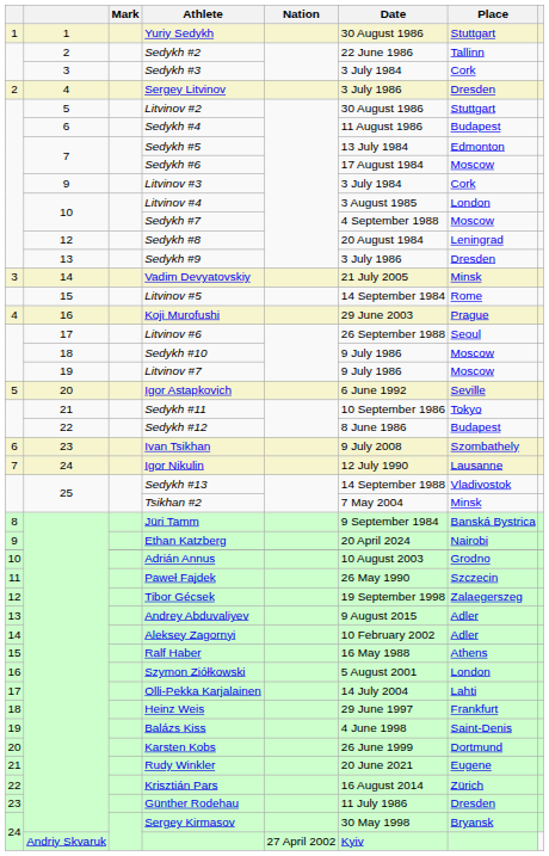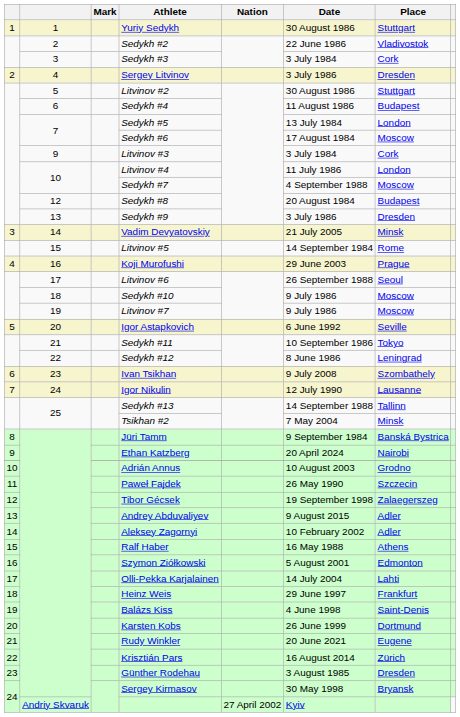 <table class="wikitable sortable">
 <tr>
 <th></th>
 <th></th>
 <th>Mark</th>
 <th>Athlete</th>
 <th>Nation</th>
 <th>Date</th>
 <th>Place</th>
 <th class="unsortable"></th>
 </tr>
 <tr bgcolor="#f6F5CE">
 <td align=center>1</td>
 <td align=center>1</td>
 <td></td>
 <td><a href='#'>Yuriy Sedykh</a></td>
 <td></td>
 <td>30 August 1986</td>
 <td><a href='#'>Stuttgart</a></td>
 <td></td>
 </tr>
 <tr>
 <td rowspan=2></td>
 <td align=center>2</td>
 <td></td>
 <td><em>Sedykh #2</em></td>
 <td rowspan=2></td>
 <td>22 June 1986</td>
-<td><a href='#'>Tallinn</a></td>
+<td><a href='#'>Vladivostok</a></td>
 <td></td>
 </tr>
 <tr>
 <td align=center>3</td>
 <td></td>
 <td><em>Sedykh #3</em></td>
 <td>3 July 1984</td>
 <td><a href='#'>Cork</a></td>
 <td></td>
 </tr>
 <tr bgcolor="#f6F5CE">
 <td align=center>2</td>
 <td align=center>4</td>
 <td></td>
 <td><a href='#'>Sergey Litvinov</a></td>
 <td></td>
 <td>3 July 1986</td>
 <td><a href='#'>Dresden</a></td>
 <td></td>
 </tr>
 <tr>
 <td rowspan=9></td>
 <td align=center>5</td>
 <td></td>
 <td><em>Litvinov #2</em></td>
 <td rowspan=9></td>
 <td>30 August 1986</td>
 <td><a href='#'>Stuttgart</a></td>
 <td></td>
 </tr>
 <tr>
 <td align=center>6</td>
 <td></td>
 <td><em>Sedykh #4</em></td>
 <td>11 August 1986</td>
 <td><a href='#'>Budapest</a></td>
 <td></td>
 </tr>
 <tr>
 <td rowspan=2 align=center>7</td>
 <td rowspan=2></td>
 <td><em>Sedykh #5</em></td>
 <td>13 July 1984</td>
-<td><a href='#'>Edmonton</a></td>
+<td><a href='#'>London</a></td>
 <td></td>
 </tr>
 <tr>
 <td><em>Sedykh #6</em></td>
 <td>17 August 1984</td>
 <td><a href='#'>Moscow</a></td>
 <td></td>
 </tr>
 <tr>
 <td align=center>9</td>
 <td></td>
 <td><em>Litvinov #3</em></td>
 <td>3 July 1984</td>
 <td><a href='#'>Cork</a></td>
 <td></td>
 </tr>
 <tr>
 <td rowspan=2 align=center>10</td>
 <td rowspan=2></td>
 <td><em>Litvinov #4</em></td>
-<td>3 August 1985</td>
+<td>11 July 1986</td>
 <td><a href='#'>London</a></td>
 <td></td>
 </tr>
 <tr>
 <td><em>Sedykh #7</em></td>
 <td>4 September 1988</td>
 <td><a href='#'>Moscow</a></td>
 <td></td>
 </tr>
 <tr>
 <td align=center>12</td>
 <td></td>
 <td><em>Sedykh #8</em></td>
 <td>20 August 1984</td>
-<td><a href='#'>Leningrad</a></td>
+<td><a href='#'>Budapest</a></td>
 <td></td>
 </tr>
 <tr>
 <td align=center>13</td>
 <td></td>
 <td><em>Sedykh #9</em></td>
 <td>3 July 1986</td>
 <td><a href='#'>Dresden</a></td>
 <td></td>
 </tr>
 <tr bgcolor="#f6F5CE">
 <td align=center>3</td>
 <td align=center>14</td>
 <td></td>
 <td><a href='#'>Vadim Devyatovskiy</a></td>
 <td></td>
 <td>21 July 2005</td>
 <td><a href='#'>Minsk</a></td>
 <td></td>
 </tr>
 <tr>
 <td></td>
 <td align=center>15</td>
 <td></td>
 <td><em>Litvinov #5</em></td>
 <td></td>
 <td>14 September 1984</td>
 <td><a href='#'>Rome</a></td>
 <td></td>
 </tr>
 <tr bgcolor="#f6F5CE">
 <td align=center>4</td>
 <td align=center>16</td>
 <td></td>
 <td><a href='#'>Koji Murofushi</a></td>
 <td></td>
 <td>29 June 2003</td>
 <td><a href='#'>Prague</a></td>
 <td></td>
 </tr>
 <tr>
 <td rowspan=3></td>
 <td align=center>17</td>
 <td></td>
 <td><em>Litvinov #6</em></td>
 <td rowspan=3></td>
 <td>26 September 1988</td>
 <td><a href='#'>Seoul</a></td>
 <td></td>
 </tr>
 <tr>
 <td align=center>18</td>
 <td></td>
 <td><em>Sedykh #10</em></td>
 <td>9 July 1986</td>
 <td><a href='#'>Moscow</a></td>
 <td></td>
 </tr>
 <tr>
 <td align=center>19</td>
 <td></td>
 <td><em>Litvinov #7</em></td>
 <td>9 July 1986</td>
 <td><a href='#'>Moscow</a></td>
 <td></td>
 </tr>
 <tr bgcolor="#f6F5CE">
 <td align=center>5</td>
 <td align=center>20</td>
 <td></td>
 <td><a href='#'>Igor Astapkovich</a></td>
 <td></td>
 <td>6 June 1992</td>
 <td><a href='#'>Seville</a></td>
 <td></td>
 </tr>
 <tr>
 <td rowspan=2></td>
 <td align=center>21</td>
 <td></td>
 <td><em>Sedykh #11</em></td>
 <td rowspan=2></td>
 <td>10 September 1986</td>
 <td><a href='#'>Tokyo</a></td>
 <td></td>
 </tr>
 <tr>
 <td align=center>22</td>
 <td></td>
 <td><em>Sedykh #12</em></td>
 <td>8 June 1986</td>
-<td><a href='#'>Budapest</a></td>
+<td><a href='#'>Leningrad</a></td>
 <td></td>
 </tr>
 <tr bgcolor="#f6F5CE">
 <td align=center>6</td>
 <td align=center>23</td>
 <td></td>
 <td><a href='#'>Ivan Tsikhan</a></td>
 <td></td>
 <td>9 July 2008</td>
 <td><a href='#'>Szombathely</a></td>
 <td></td>
 </tr>
 <tr bgcolor="#f6F5CE">
 <td align=center>7</td>
 <td align=center>24</td>
 <td></td>
 <td><a href='#'>Igor Nikulin</a></td>
 <td></td>
 <td>12 July 1990</td>
 <td><a href='#'>Lausanne</a></td>
 <td></td>
 </tr>
 <tr>
 <td rowspan=2></td>
 <td rowspan=2 align=center>25</td>
 <td rowspan=2></td>
 <td><em>Sedykh #13</em></td>
 <td rowspan=2></td>
 <td>14 September 1988</td>
-<td><a href='#'>Vladivostok</a></td>
+<td><a href='#'>Tallinn</a></td>
 <td></td>
 </tr>
 <tr>
 <td><em>Tsikhan #2</em></td>
 <td>7 May 2004</td>
 <td><a href='#'>Minsk</a></td>
 <td></td>
 </tr>
 <tr bgcolor=#CCFFCC>
 <td align=center>8</td>
 <td rowspan=18></td>
 <td></td>
 <td><a href='#'>Jüri Tamm</a></td>
 <td></td>
 <td>9 September 1984</td>
 <td><a href='#'>Banská Bystrica</a></td>
 <td></td>
 </tr>
 <tr bgcolor=#CCFFCC>
 <td align=center>9</td>
 <td></td>
 <td><a href='#'>Ethan Katzberg</a></td>
 <td></td>
 <td>20 April 2024</td>
 <td><a href='#'>Nairobi</a></td>
 <td></td>
 </tr>
 <tr>
 </tr>
 <tr bgcolor=#CCFFCC>
 <td align=center>10</td>
 <td></td>
 <td><a href='#'>Adrián Annus</a></td>
 <td></td>
 <td>10 August 2003</td>
 <td><a href='#'>Grodno</a></td>
 <td></td>
 </tr>
 <tr bgcolor=#CCFFCC>
 <td align=center>11</td>
 <td></td>
 <td><a href='#'>Paweł Fajdek</a></td>
 <td></td>
 <td>26 May 1990</td>
 <td><a href='#'>Szczecin</a></td>
 <td></td>
 </tr>
 <tr bgcolor=#CCFFCC>
 <td align=center>12</td>
 <td></td>
 <td><a href='#'>Tibor Gécsek</a></td>
 <td></td>
 <td>19 September 1998</td>
 <td><a href='#'>Zalaegerszeg</a></td>
 <td></td>
 </tr>
 <tr bgcolor=#CCFFCC>
 <td align=center>13</td>
 <td></td>
 <td><a href='#'>Andrey Abduvaliyev</a></td>
 <td></td>
 <td>9 August 2015</td>
 <td><a href='#'>Adler</a></td>
 <td></td>
 </tr>
 <tr bgcolor=#CCFFCC>
 <td align=center>14</td>
 <td></td>
 <td><a href='#'>Aleksey Zagornyi</a></td>
 <td></td>
 <td>10 February 2002</td>
 <td><a href='#'>Adler</a></td>
 <td></td>
 </tr>
 <tr bgcolor=#CCFFCC>
 <td align=center>15</td>
 <td></td>
 <td><a href='#'>Ralf Haber</a></td>
 <td></td>
 <td>16 May 1988</td>
 <td><a href='#'>Athens</a></td>
 <td></td>
 </tr>
 <tr bgcolor=#CCFFCC>
 <td align=center>16</td>
 <td></td>
 <td><a href='#'>Szymon Ziółkowski</a></td>
 <td></td>
 <td>5 August 2001</td>
-<td><a href='#'>London</a></td>
+<td><a href='#'>Edmonton</a></td>
 <td></td>
 </tr>
 <tr bgcolor=#CCFFCC>
 <td align=center>17</td>
 <td></td>
 <td><a href='#'>Olli-Pekka Karjalainen</a></td>
 <td></td>
 <td>14 July 2004</td>
 <td><a href='#'>Lahti</a></td>
 <td></td>
 </tr>
 <tr bgcolor=#CCFFCC>
 <td align=center>18</td>
 <td></td>
 <td><a href='#'>Heinz Weis</a></td>
 <td></td>
 <td>29 June 1997</td>
 <td><a href='#'>Frankfurt</a></td>
 <td></td>
 </tr>
 <tr bgcolor=#CCFFCC>
 <td align=center>19</td>
 <td></td>
 <td><a href='#'>Balázs Kiss</a></td>
 <td></td>
 <td>4 June 1998</td>
 <td><a href='#'>Saint-Denis</a></td>
 <td></td>
 </tr>
 <tr bgcolor=#CCFFCC>
 <td align=center>20</td>
 <td></td>
 <td><a href='#'>Karsten Kobs</a></td>
 <td></td>
 <td>26 June 1999</td>
 <td><a href='#'>Dortmund</a></td>
 <td></td>
 </tr>
 <tr bgcolor=#CCFFCC>
 <td align=center>21</td>
 <td></td>
 <td><a href='#'>Rudy Winkler</a></td>
 <td></td>
 <td>20 June 2021</td>
 <td><a href='#'>Eugene</a></td>
 <td></td>
 </tr>
 <tr bgcolor=#CCFFCC>
 <td align=center>22</td>
 <td></td>
 <td><a href='#'>Krisztián Pars</a></td>
 <td></td>
 <td>16 August 2014</td>
 <td><a href='#'>Zürich</a></td>
 <td></td>
 </tr>
 <tr bgcolor=#CCFFCC>
 <td align=center>23</td>
 <td></td>
 <td><a href='#'>Günther Rodehau</a></td>
 <td></td>
-<td>11 July 1986</td>
+<td>3 August 1985</td>
 <td><a href='#'>Dresden</a></td>
 <td></td>
 </tr>
 <tr bgcolor=#CCFFCC>
 <td rowspan=2 align=center>24</td>
 <td rowspan=2></td>
 <td><a href='#'>Sergey Kirmasov</a></td>
 <td></td>
 <td>30 May 1998</td>
 <td><a href='#'>Bryansk</a></td>
 <td></td>
 </tr>
 <tr bgcolor=#CCFFCC>
 <td><a href='#'>Andriy Skvaruk</a></td>
 <td></td>
 <td>27 April 2002</td>
 <td><a href='#'>Kyiv</a></td>
 <td></td>
 </tr>
 </table>
